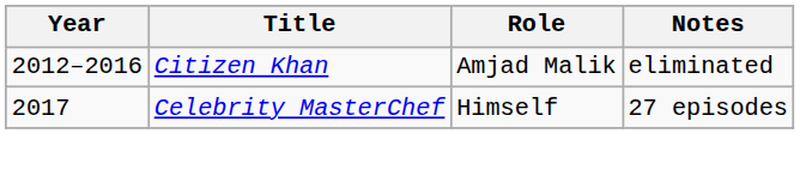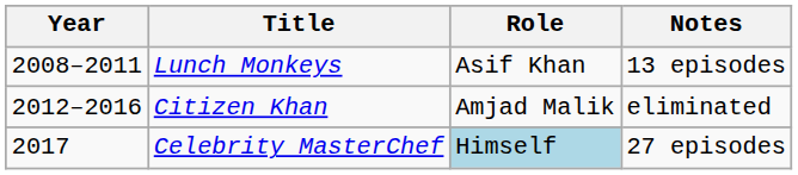 <table class="wikitable" style="font-size: 90%;">
 <tr>
 <th>Year</th>
 <th>Title</th>
 <th>Role</th>
 <th>Notes</th>
+</tr>
+<tr>
+<td rowspan="1">2008–2011</td>
+<td><em><a href='#'>Lunch Monkeys</a></em></td>
+<td>Asif Khan</td>
+<td>13 episodes</td>
 </tr>
 <tr>
 <td rowspan="1">2012–2016</td>
 <td><em><a href='#'>Citizen Khan</a></em></td>
 <td>Amjad Malik</td>
 <td>eliminated</td>
 </tr>
 <tr>
 <td rowspan="1">2017</td>
 <td><em><a href='#'>Celebrity MasterChef</a></em></td>
-<td>Himself</td>
+<td style="background: lightblue;">Himself</td>
 <td>27 episodes</td>
 </tr>
 </table>
